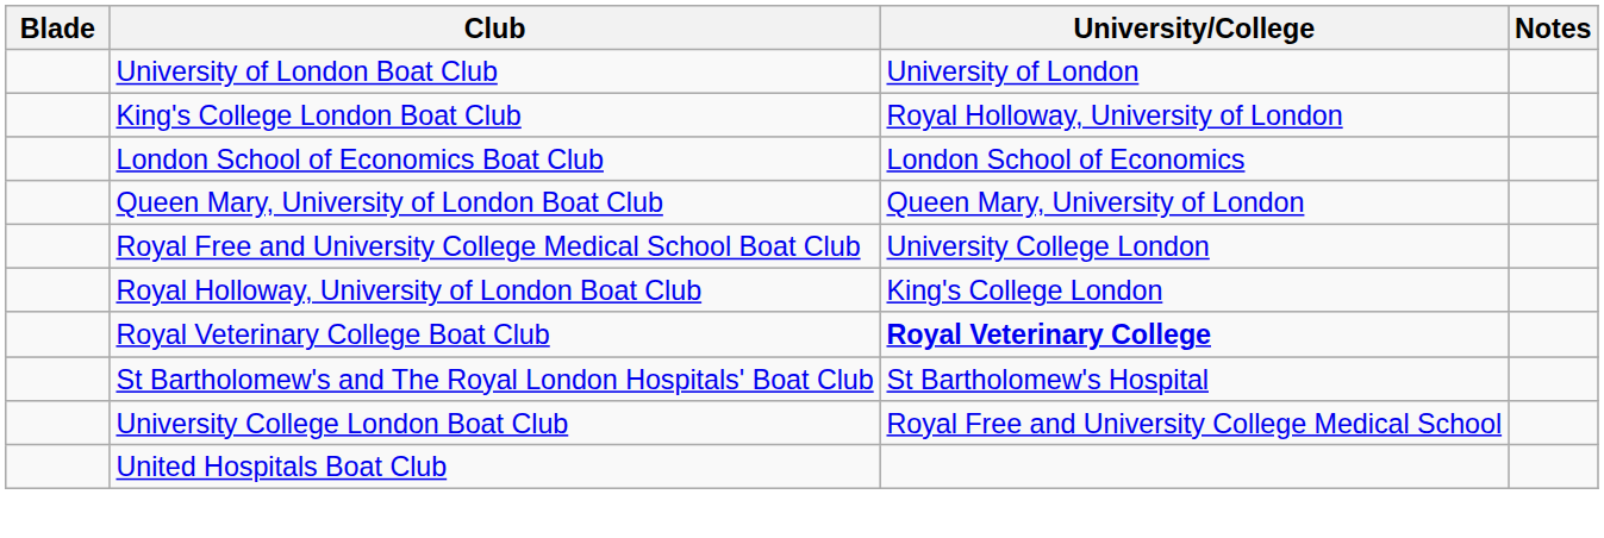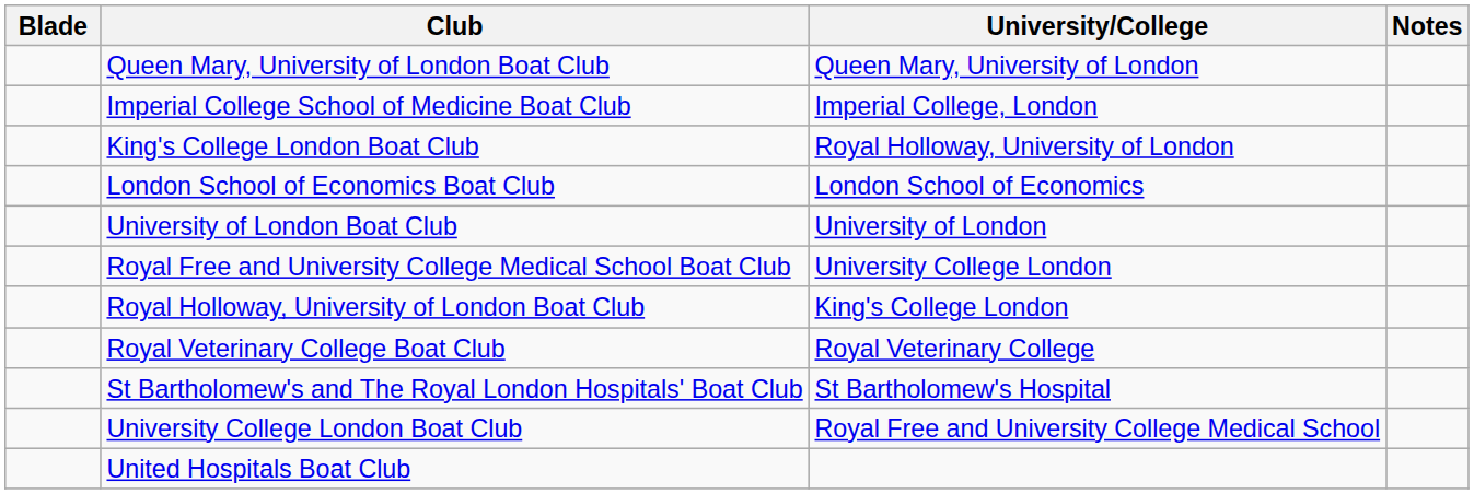 <table class=wikitable style=font-size:95%>
 <tr style="vertical-align:top; text-align:center;">
 <th style="width:50px;">Blade</th>
 <th>Club</th>
 <th>University/College</th>
 <th>Notes</th>
 </tr>
 <tr valign=top>
 <td align=center></td>
-<td><a href='#'>University of London Boat Club</a></td>
-<td><a href='#'>University of London</a></td>
+<td><a href='#'>Queen Mary, University of London Boat Club</a></td>
+<td><a href='#'>Queen Mary, University of London</a></td>
+<td></td>
+</tr>
+<tr valign=top>
+<td align=center></td>
+<td><a href='#'>Imperial College School of Medicine Boat Club</a></td>
+<td><a href='#'>Imperial College, London</a></td>
 <td></td>
 </tr>
 <tr valign=top>
 <td align=center></td>
 <td><a href='#'>King's College London Boat Club</a></td>
 <td><a href='#'>Royal Holloway, University of London</a></td>
 <td></td>
 </tr>
 <tr valign=top>
 <td align=center></td>
 <td><a href='#'>London School of Economics Boat Club</a></td>
 <td><a href='#'>London School of Economics</a></td>
 <td></td>
 </tr>
 <tr valign=top>
 <td align=center></td>
-<td><a href='#'>Queen Mary, University of London Boat Club</a></td>
-<td><a href='#'>Queen Mary, University of London</a></td>
+<td><a href='#'>University of London Boat Club</a></td>
+<td><a href='#'>University of London</a></td>
 <td></td>
 </tr>
 <tr valign=top>
 <td align=center></td>
 <td><a href='#'>Royal Free and University College Medical School Boat Club</a></td>
 <td><a href='#'>University College London</a></td>
 <td></td>
 </tr>
 <tr valign=top>
 <td align=center></td>
 <td><a href='#'>Royal Holloway, University of London Boat Club</a></td>
 <td><a href='#'>King's College London</a></td>
 <td></td>
 </tr>
 <tr valign=top>
 <td align=center></td>
 <td><a href='#'>Royal Veterinary College Boat Club</a></td>
-<td><strong><a href='#'>Royal Veterinary College</a></strong></td>
+<td><a href='#'>Royal Veterinary College</a></td>
 <td></td>
 </tr>
 <tr valign=top>
 <td align=center></td>
 <td><a href='#'>St Bartholomew's and The Royal London Hospitals' Boat Club</a></td>
 <td><a href='#'>St Bartholomew's Hospital</a></td>
 <td></td>
 </tr>
 <tr valign=top>
 <td align=center></td>
 <td><a href='#'>University College London Boat Club</a></td>
 <td><a href='#'>Royal Free and University College Medical School</a></td>
 <td></td>
 </tr>
 <tr valign=top>
 <td align=center></td>
 <td><a href='#'>United Hospitals Boat Club</a></td>
 <td></td>
 <td></td>
 </tr>
 </table>
